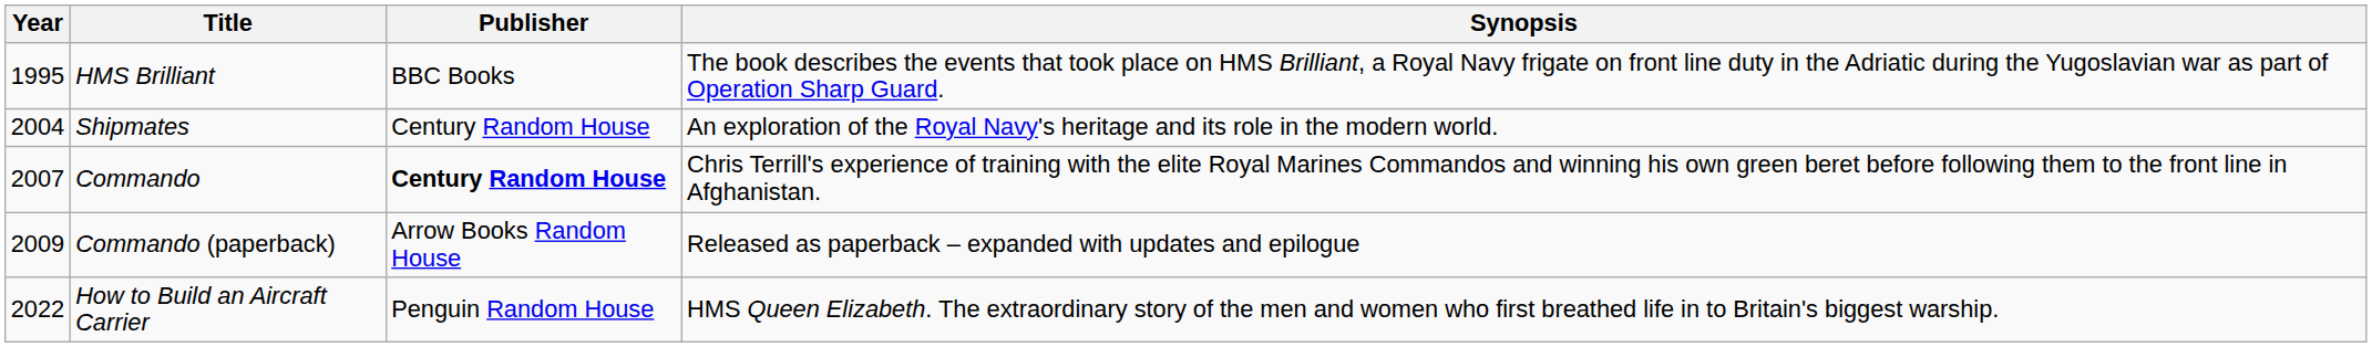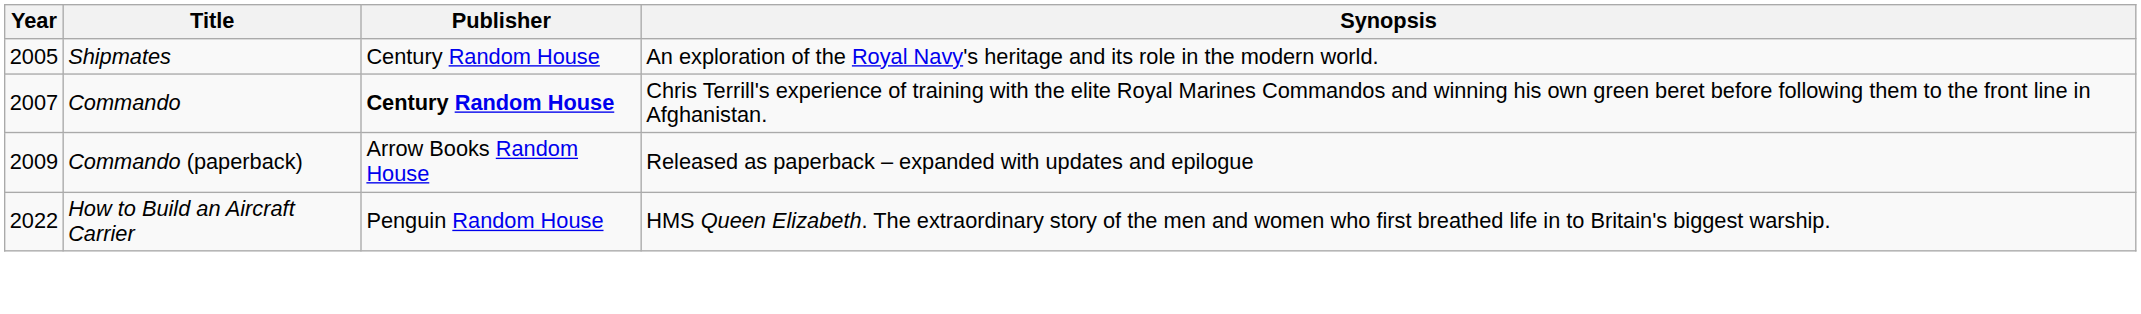 <table class="wikitable">
 <tr>
 <th>Year</th>
 <th>Title</th>
 <th>Publisher</th>
 <th>Synopsis</th>
 </tr>
 <tr>
-<td>1995</td>
-<td><em>HMS Brilliant</em></td>
-<td>BBC Books</td>
-<td>The book describes the events that took place on HMS <em>Brilliant</em>, a Royal Navy frigate on front line duty in the Adriatic during the Yugoslavian war as part of <a href='#'>Operation Sharp Guard</a>.</td>
-</tr>
-<tr>
-<td>2004</td>
+<td>2005</td>
 <td><em>Shipmates</em></td>
 <td>Century <a href='#'>Random House</a></td>
 <td>An exploration of the <a href='#'>Royal Navy</a>'s heritage and its role in the modern world.</td>
 </tr>
 <tr>
 <td>2007</td>
 <td><em>Commando</em></td>
 <td><strong>Century <a href='#'>Random House</a></strong></td>
 <td rowspan+"1">Chris Terrill's experience of training with the elite Royal Marines Commandos and winning his own green beret before following them to the front line in Afghanistan.</td>
 </tr>
 <tr>
 <td>2009</td>
 <td><em>Commando</em> (paperback)</td>
 <td>Arrow Books <a href='#'>Random House</a></td>
 <td>Released as paperback – expanded with updates and epilogue</td>
 </tr>
 <tr>
 <td>2022</td>
 <td><em>How to Build an Aircraft Carrier</em></td>
 <td>Penguin <a href='#'>Random House</a></td>
 <td>HMS <em>Queen Elizabeth</em>.  The extraordinary story of the men and women who first breathed life in to Britain's biggest warship.</td>
 </tr>
 </table>
